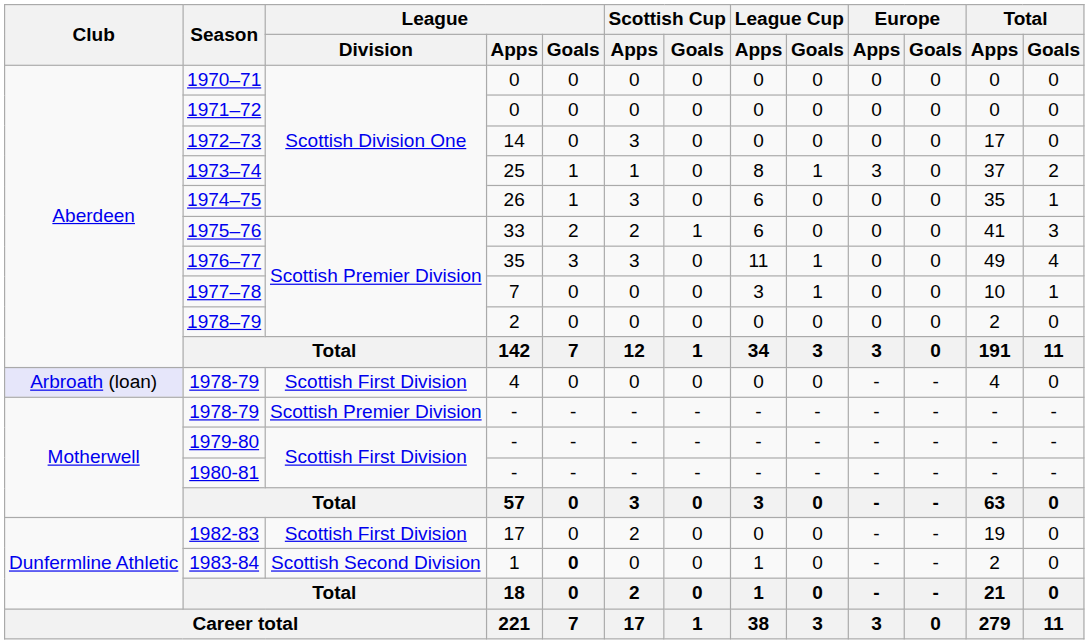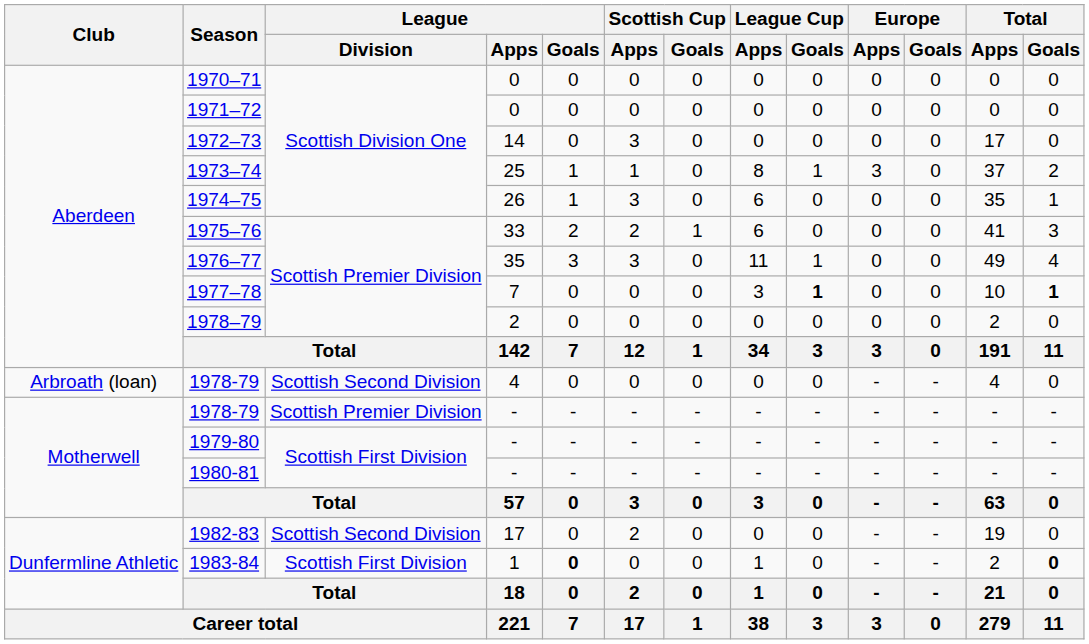 <table class="wikitable" style="text-align:center">
 <tr>
 <th rowspan="2">Club</th>
 <th rowspan="2">Season</th>
 <th colspan="3">League</th>
 <th colspan="2">Scottish Cup</th>
 <th colspan="2">League Cup</th>
 <th colspan="2">Europe</th>
 <th colspan="2">Total</th>
 </tr>
 <tr>
 <th>Division</th>
 <th>Apps</th>
 <th>Goals</th>
 <th>Apps</th>
 <th>Goals</th>
 <th>Apps</th>
 <th>Goals</th>
 <th>Apps</th>
 <th>Goals</th>
 <th>Apps</th>
 <th>Goals</th>
 </tr>
 <tr>
 <td rowspan="10"><a href='#'>Aberdeen</a></td>
 <td><a href='#'>1970–71</a></td>
 <td rowspan="5"><a href='#'>Scottish Division One</a></td>
 <td>0</td>
 <td>0</td>
 <td>0</td>
 <td>0</td>
 <td>0</td>
 <td>0</td>
 <td>0</td>
 <td>0</td>
 <td>0</td>
 <td>0</td>
 </tr>
 <tr>
 <td><a href='#'>1971–72</a></td>
 <td>0</td>
 <td>0</td>
 <td>0</td>
 <td>0</td>
 <td>0</td>
 <td>0</td>
 <td>0</td>
 <td>0</td>
 <td>0</td>
 <td>0</td>
 </tr>
 <tr>
 <td><a href='#'>1972–73</a></td>
 <td>14</td>
 <td>0</td>
 <td>3</td>
 <td>0</td>
 <td>0</td>
 <td>0</td>
 <td>0</td>
 <td>0</td>
 <td>17</td>
 <td>0</td>
 </tr>
 <tr>
 <td><a href='#'>1973–74</a></td>
 <td>25</td>
 <td>1</td>
 <td>1</td>
 <td>0</td>
 <td>8</td>
 <td>1</td>
 <td>3</td>
 <td>0</td>
 <td>37</td>
 <td>2</td>
 </tr>
 <tr>
 <td><a href='#'>1974–75</a></td>
 <td>26</td>
 <td>1</td>
 <td>3</td>
 <td>0</td>
 <td>6</td>
 <td>0</td>
 <td>0</td>
 <td>0</td>
 <td>35</td>
 <td>1</td>
 </tr>
 <tr>
 <td><a href='#'>1975–76</a></td>
 <td rowspan="4"><a href='#'>Scottish Premier Division</a></td>
 <td>33</td>
 <td>2</td>
 <td>2</td>
 <td>1</td>
 <td>6</td>
 <td>0</td>
 <td>0</td>
 <td>0</td>
 <td>41</td>
 <td>3</td>
 </tr>
 <tr>
 <td><a href='#'>1976–77</a></td>
 <td>35</td>
 <td>3</td>
 <td>3</td>
 <td>0</td>
 <td>11</td>
 <td>1</td>
 <td>0</td>
 <td>0</td>
 <td>49</td>
 <td>4</td>
 </tr>
 <tr>
 <td><a href='#'>1977–78</a></td>
 <td>7</td>
 <td>0</td>
 <td>0</td>
 <td>0</td>
 <td>3</td>
-<td>1</td>
+<td><strong>1</strong></td>
 <td>0</td>
 <td>0</td>
 <td>10</td>
-<td>1</td>
+<td><strong>1</strong></td>
 </tr>
 <tr>
 <td><a href='#'>1978–79</a></td>
 <td>2</td>
 <td>0</td>
 <td>0</td>
 <td>0</td>
 <td>0</td>
 <td>0</td>
 <td>0</td>
 <td>0</td>
 <td>2</td>
 <td>0</td>
 </tr>
 <tr>
 <th colspan="2">Total</th>
 <th>142</th>
 <th>7</th>
 <th>12</th>
 <th>1</th>
 <th>34</th>
 <th>3</th>
 <th>3</th>
 <th>0</th>
 <th>191</th>
 <th>11</th>
 </tr>
 <tr>
-<td style="background: lavender;"><a href='#'>Arbroath</a> (loan)</td>
+<td><a href='#'>Arbroath</a> (loan)</td>
 <td><a href='#'>1978-79</a></td>
-<td><a href='#'>Scottish First Division</a></td>
+<td><a href='#'>Scottish Second Division</a></td>
 <td>4</td>
 <td>0</td>
 <td>0</td>
 <td>0</td>
 <td>0</td>
 <td>0</td>
 <td>-</td>
 <td>-</td>
 <td>4</td>
 <td>0</td>
 </tr>
 <tr>
 <td rowspan="4"><a href='#'>Motherwell</a></td>
 <td><a href='#'>1978-79</a></td>
 <td><a href='#'>Scottish Premier Division</a></td>
 <td>-</td>
 <td>-</td>
 <td>-</td>
 <td>-</td>
 <td>-</td>
 <td>-</td>
 <td>-</td>
 <td>-</td>
 <td>-</td>
 <td>-</td>
 </tr>
 <tr>
 <td><a href='#'>1979-80</a></td>
 <td rowspan="2"><a href='#'>Scottish First Division</a></td>
 <td>-</td>
 <td>-</td>
 <td>-</td>
 <td>-</td>
 <td>-</td>
 <td>-</td>
 <td>-</td>
 <td>-</td>
 <td>-</td>
 <td>-</td>
 </tr>
 <tr>
 <td><a href='#'>1980-81</a></td>
 <td>-</td>
 <td>-</td>
 <td>-</td>
 <td>-</td>
 <td>-</td>
 <td>-</td>
 <td>-</td>
 <td>-</td>
 <td>-</td>
 <td>-</td>
 </tr>
 <tr>
 <th colspan="2">Total</th>
 <th>57</th>
 <th>0</th>
 <th>3</th>
 <th>0</th>
 <th>3</th>
 <th>0</th>
 <th>-</th>
 <th>-</th>
 <th>63</th>
 <th>0</th>
 </tr>
 <tr>
 <td rowspan="3"><a href='#'>Dunfermline Athletic</a></td>
 <td><a href='#'>1982-83</a></td>
-<td><a href='#'>Scottish First Division</a></td>
+<td><a href='#'>Scottish Second Division</a></td>
 <td>17</td>
 <td>0</td>
 <td>2</td>
 <td>0</td>
 <td>0</td>
 <td>0</td>
 <td>-</td>
 <td>-</td>
 <td>19</td>
 <td>0</td>
 </tr>
 <tr>
 <td><a href='#'>1983-84</a></td>
-<td><a href='#'>Scottish Second Division</a></td>
+<td><a href='#'>Scottish First Division</a></td>
 <td>1</td>
 <td><strong>0</strong></td>
 <td>0</td>
 <td>0</td>
 <td>1</td>
 <td>0</td>
 <td>-</td>
 <td>-</td>
 <td>2</td>
-<td>0</td>
+<td><strong>0</strong></td>
 </tr>
 <tr>
 <th colspan="2">Total</th>
 <th>18</th>
 <th>0</th>
 <th>2</th>
 <th>0</th>
 <th>1</th>
 <th>0</th>
 <th>-</th>
 <th>-</th>
 <th>21</th>
 <th>0</th>
 </tr>
 <tr>
 <th colspan="3">Career total</th>
 <th>221</th>
 <th>7</th>
 <th>17</th>
 <th>1</th>
 <th>38</th>
 <th>3</th>
 <th>3</th>
 <th>0</th>
 <th>279</th>
 <th>11</th>
 </tr>
 </table>
